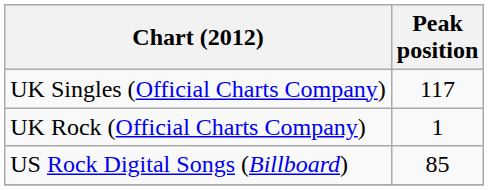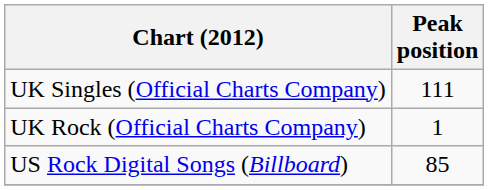 <table class="wikitable sortable">
 <tr>
 <th scope="col">Chart (2012)</th>
 <th scope="col">Peak<br>position</th>
 </tr>
 <tr>
 <td>UK Singles (<a href='#'>Official Charts Company</a>)</td>
-<td style="text-align:center;">117</td>
+<td style="text-align:center;">111</td>
 </tr>
 <tr>
 <td>UK Rock (<a href='#'>Official Charts Company</a>)</td>
 <td style="text-align:center;">1</td>
 </tr>
 <tr>
 <td>US <a href='#'>Rock Digital Songs</a> (<a href='#'><em>Billboard</em></a>)</td>
 <td style="text-align:center;">85</td>
 </tr>
 <tr>
 </tr>
 </table>
